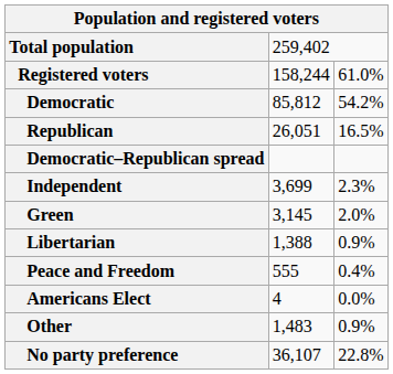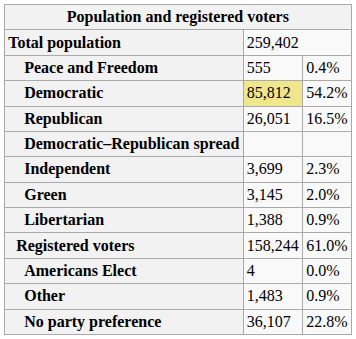 <table class="wikitable collapsible collapsed">
 <tr>
 <th colspan=3>Population and registered voters</th>
 </tr>
 <tr>
 <th scope="row" style="text-align: left;">Total population</th>
 <td colspan=2>259,402</td>
 </tr>
 <tr>
-<th scope="row" style="text-align: left;">  Registered voters</th>
-<td>158,244</td>
-<td>61.0%</td>
+<th scope="row" style="text-align: left;">    Peace and Freedom</th>
+<td>555</td>
+<td>0.4%</td>
 </tr>
 <tr>
 <th scope="row" style="text-align: left;">    Democratic</th>
-<td>85,812</td>
+<td style="background: khaki;">85,812</td>
 <td>54.2%</td>
 </tr>
 <tr>
 <th scope="row" style="text-align: left;">    Republican</th>
 <td>26,051</td>
 <td>16.5%</td>
 </tr>
 <tr>
 <th scope="row" style="text-align: left;">    Democratic–Republican spread</th>
 <td></td>
 <td></td>
 </tr>
 <tr>
 <th scope="row" style="text-align: left;">    Independent</th>
 <td>3,699</td>
 <td>2.3%</td>
 </tr>
 <tr>
 <th scope="row" style="text-align: left;">    Green</th>
 <td>3,145</td>
 <td>2.0%</td>
 </tr>
 <tr>
 <th scope="row" style="text-align: left;">    Libertarian</th>
 <td>1,388</td>
 <td>0.9%</td>
 </tr>
 <tr>
-<th scope="row" style="text-align: left;">    Peace and Freedom</th>
-<td>555</td>
-<td>0.4%</td>
+<th scope="row" style="text-align: left;">  Registered voters</th>
+<td>158,244</td>
+<td>61.0%</td>
 </tr>
 <tr>
 <th scope="row" style="text-align: left;">    Americans Elect</th>
 <td>4</td>
 <td>0.0%</td>
 </tr>
 <tr>
 <th scope="row" style="text-align: left;">    Other</th>
 <td>1,483</td>
 <td>0.9%</td>
 </tr>
 <tr>
 <th scope="row" style="text-align: left;">    No party preference</th>
 <td>36,107</td>
 <td>22.8%</td>
 </tr>
 </table>
